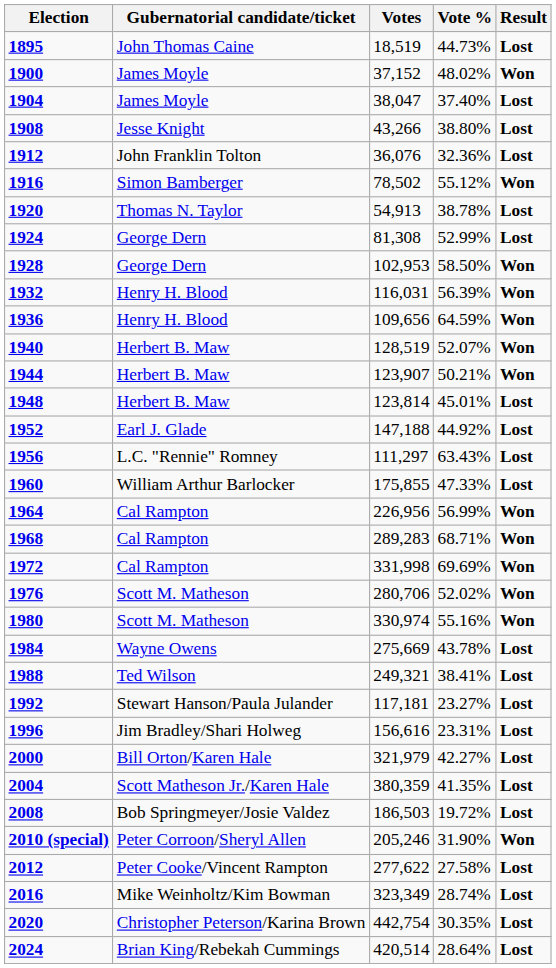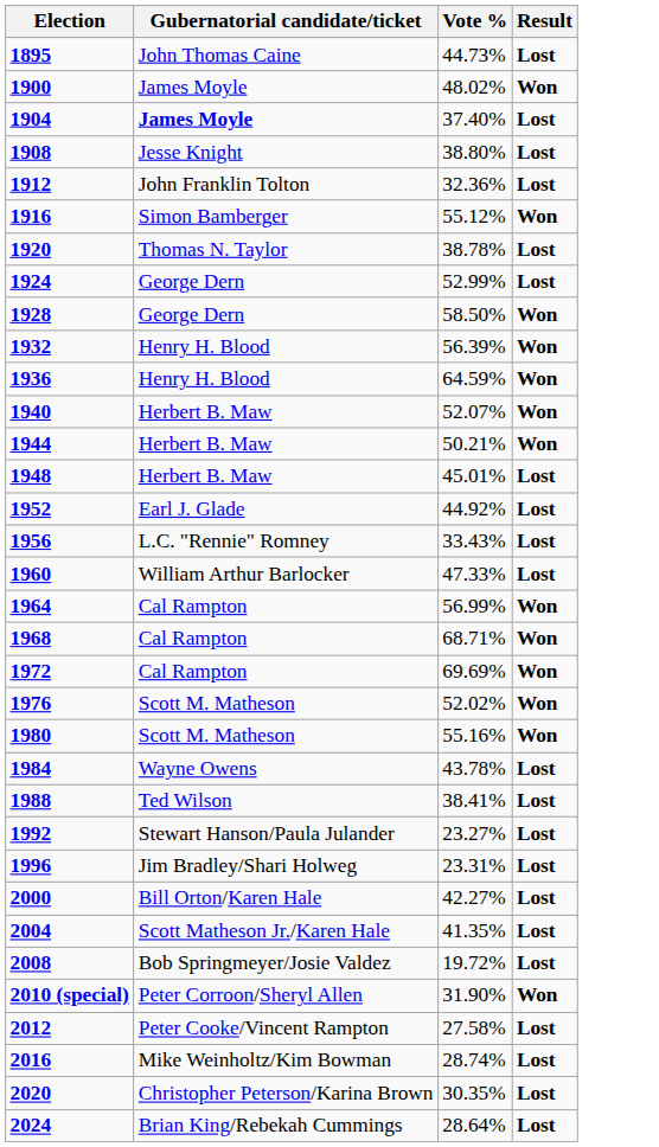 <table class="wikitable">
 <tr>
 <th>Election</th>
 <th>Gubernatorial candidate/ticket</th>
-<th>Votes</th>
 <th>Vote %</th>
 <th>Result</th>
 </tr>
 <tr>
 <td><strong><a href='#'>1895</a></strong></td>
 <td><a href='#'>John Thomas Caine</a></td>
-<td>18,519</td>
 <td>44.73%</td>
 <td><strong>Lost</strong> </td>
 </tr>
 <tr>
 <td><strong><a href='#'>1900</a></strong></td>
 <td><a href='#'>James Moyle</a></td>
-<td>37,152</td>
 <td>48.02%</td>
 <td><strong>Won</strong> </td>
 </tr>
 <tr>
 <td><strong><a href='#'>1904</a></strong></td>
-<td><a href='#'>James Moyle</a></td>
-<td>38,047</td>
+<td><strong><a href='#'>James Moyle</a></strong></td>
 <td>37.40%</td>
 <td><strong>Lost</strong> </td>
 </tr>
 <tr>
 <td><strong><a href='#'>1908</a></strong></td>
 <td><a href='#'>Jesse Knight</a></td>
-<td>43,266</td>
 <td>38.80%</td>
 <td><strong>Lost</strong> </td>
 </tr>
 <tr>
 <td><strong><a href='#'>1912</a></strong></td>
 <td>John Franklin Tolton</td>
-<td>36,076</td>
 <td>32.36%</td>
 <td><strong>Lost</strong> </td>
 </tr>
 <tr>
 <td><strong><a href='#'>1916</a></strong></td>
 <td><a href='#'>Simon Bamberger</a></td>
-<td>78,502</td>
 <td>55.12%</td>
 <td><strong>Won</strong> </td>
 </tr>
 <tr>
 <td><strong><a href='#'>1920</a></strong></td>
 <td><a href='#'>Thomas N. Taylor</a></td>
-<td>54,913</td>
 <td>38.78%</td>
 <td><strong>Lost</strong> </td>
 </tr>
 <tr>
 <td><strong><a href='#'>1924</a></strong></td>
 <td><a href='#'>George Dern</a></td>
-<td>81,308</td>
 <td>52.99%</td>
 <td><strong>Lost</strong> </td>
 </tr>
 <tr>
 <td><strong><a href='#'>1928</a></strong></td>
 <td><a href='#'>George Dern</a></td>
-<td>102,953</td>
 <td>58.50%</td>
 <td><strong>Won</strong> </td>
 </tr>
 <tr>
 <td><strong><a href='#'>1932</a></strong></td>
 <td><a href='#'>Henry H. Blood</a></td>
-<td>116,031</td>
 <td>56.39%</td>
 <td><strong>Won</strong> </td>
 </tr>
 <tr>
 <td><strong><a href='#'>1936</a></strong></td>
 <td><a href='#'>Henry H. Blood</a></td>
-<td>109,656</td>
 <td>64.59%</td>
 <td><strong>Won</strong> </td>
 </tr>
 <tr>
 <td><strong><a href='#'>1940</a></strong></td>
 <td><a href='#'>Herbert B. Maw</a></td>
-<td>128,519</td>
 <td>52.07%</td>
 <td><strong>Won</strong> </td>
 </tr>
 <tr>
 <td><strong><a href='#'>1944</a></strong></td>
 <td><a href='#'>Herbert B. Maw</a></td>
-<td>123,907</td>
 <td>50.21%</td>
 <td><strong>Won</strong> </td>
 </tr>
 <tr>
 <td><strong><a href='#'>1948</a></strong></td>
 <td><a href='#'>Herbert B. Maw</a></td>
-<td>123,814</td>
 <td>45.01%</td>
 <td><strong>Lost</strong> </td>
 </tr>
 <tr>
 <td><strong><a href='#'>1952</a></strong></td>
 <td><a href='#'>Earl J. Glade</a></td>
-<td>147,188</td>
 <td>44.92%</td>
 <td><strong>Lost</strong> </td>
 </tr>
 <tr>
 <td><strong><a href='#'>1956</a></strong></td>
 <td>L.C. "Rennie" Romney</td>
-<td>111,297</td>
-<td>63.43%</td>
+<td>33.43%</td>
 <td><strong>Lost</strong> </td>
 </tr>
 <tr>
 <td><strong><a href='#'>1960</a></strong></td>
 <td>William Arthur Barlocker</td>
-<td>175,855</td>
 <td>47.33%</td>
 <td><strong>Lost</strong> </td>
 </tr>
 <tr>
 <td><strong><a href='#'>1964</a></strong></td>
 <td><a href='#'>Cal Rampton</a></td>
-<td>226,956</td>
 <td>56.99%</td>
 <td><strong>Won</strong> </td>
 </tr>
 <tr>
 <td><strong><a href='#'>1968</a></strong></td>
 <td><a href='#'>Cal Rampton</a></td>
-<td>289,283</td>
 <td>68.71%</td>
 <td><strong>Won</strong> </td>
 </tr>
 <tr>
 <td><strong><a href='#'>1972</a></strong></td>
 <td><a href='#'>Cal Rampton</a></td>
-<td>331,998</td>
 <td>69.69%</td>
 <td><strong>Won</strong> </td>
 </tr>
 <tr>
 <td><strong><a href='#'>1976</a></strong></td>
 <td><a href='#'>Scott M. Matheson</a></td>
-<td>280,706</td>
 <td>52.02%</td>
 <td><strong>Won</strong> </td>
 </tr>
 <tr>
 <td><strong><a href='#'>1980</a></strong></td>
 <td><a href='#'>Scott M. Matheson</a></td>
-<td>330,974</td>
 <td>55.16%</td>
 <td><strong>Won</strong> </td>
 </tr>
 <tr>
 <td><strong><a href='#'>1984</a></strong></td>
 <td><a href='#'>Wayne Owens</a></td>
-<td>275,669</td>
 <td>43.78%</td>
 <td><strong>Lost</strong> </td>
 </tr>
 <tr>
 <td><strong><a href='#'>1988</a></strong></td>
 <td><a href='#'>Ted Wilson</a></td>
-<td>249,321</td>
 <td>38.41%</td>
 <td><strong>Lost</strong> </td>
 </tr>
 <tr>
 <td><strong><a href='#'>1992</a></strong></td>
 <td>Stewart Hanson/Paula Julander</td>
-<td>117,181</td>
 <td>23.27%</td>
 <td><strong>Lost</strong> </td>
 </tr>
 <tr>
 <td><strong><a href='#'>1996</a></strong></td>
 <td>Jim Bradley/Shari Holweg</td>
-<td>156,616</td>
 <td>23.31%</td>
 <td><strong>Lost</strong> </td>
 </tr>
 <tr>
 <td><strong><a href='#'>2000</a></strong></td>
 <td><a href='#'>Bill Orton</a>/<a href='#'>Karen Hale</a></td>
-<td>321,979</td>
 <td>42.27%</td>
 <td><strong>Lost</strong> </td>
 </tr>
 <tr>
 <td><strong><a href='#'>2004</a></strong></td>
 <td><a href='#'>Scott Matheson Jr.</a>/<a href='#'>Karen Hale</a></td>
-<td>380,359</td>
 <td>41.35%</td>
 <td><strong>Lost</strong> </td>
 </tr>
 <tr>
 <td><strong><a href='#'>2008</a></strong></td>
 <td>Bob Springmeyer/Josie Valdez</td>
-<td>186,503</td>
 <td>19.72%</td>
 <td><strong>Lost</strong> </td>
 </tr>
 <tr>
 <td><strong><a href='#'>2010 (special)</a></strong></td>
 <td><a href='#'>Peter Corroon</a>/<a href='#'>Sheryl Allen</a></td>
-<td>205,246</td>
 <td>31.90%</td>
 <td><strong>Won</strong> </td>
 </tr>
 <tr>
 <td><strong><a href='#'>2012</a></strong></td>
 <td><a href='#'>Peter Cooke</a>/Vincent Rampton</td>
-<td>277,622</td>
 <td>27.58%</td>
 <td><strong>Lost</strong> </td>
 </tr>
 <tr>
 <td><strong><a href='#'>2016</a></strong></td>
 <td>Mike Weinholtz/Kim Bowman</td>
-<td>323,349</td>
 <td>28.74%</td>
 <td><strong>Lost</strong> </td>
 </tr>
 <tr>
 <td><strong><a href='#'>2020</a></strong></td>
 <td><a href='#'>Christopher Peterson</a>/Karina Brown</td>
-<td>442,754</td>
 <td>30.35%</td>
 <td><strong>Lost</strong> </td>
 </tr>
 <tr>
 <td><strong><a href='#'>2024</a></strong></td>
 <td><a href='#'>Brian King</a>/Rebekah Cummings</td>
-<td>420,514</td>
 <td>28.64%</td>
 <td><strong>Lost</strong> </td>
 </tr>
 </table>
